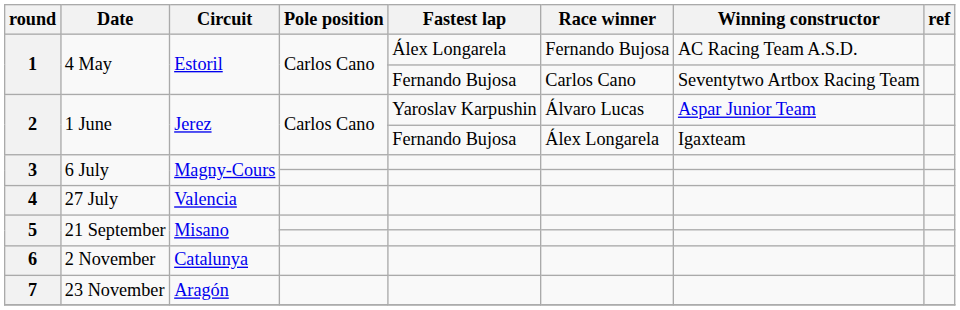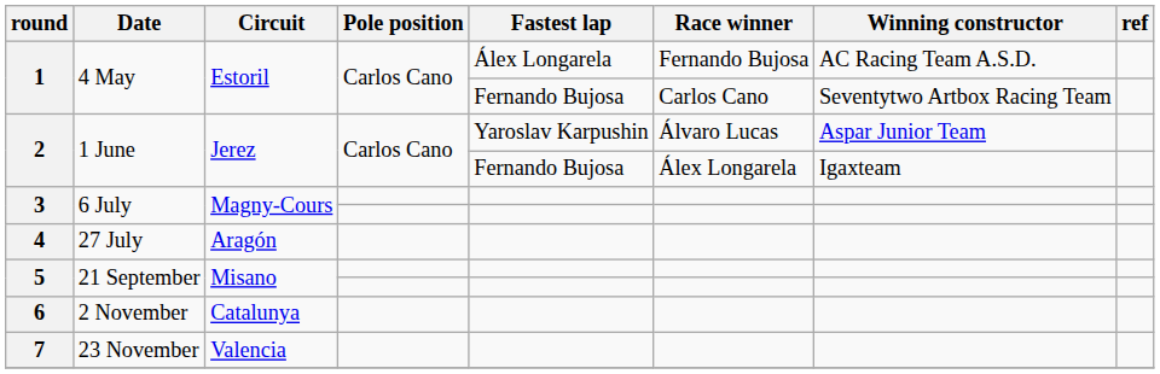 <table class="wikitable" style="font-size:85%;">
 <tr>
 <th>round</th>
 <th>Date</th>
 <th>Circuit</th>
 <th>Pole position</th>
 <th>Fastest lap</th>
 <th>Race winner</th>
 <th>Winning constructor</th>
 <th>ref</th>
 </tr>
 <tr>
 <th rowspan="2">1</th>
 <td rowspan="2">4 May</td>
 <td rowspan="2"> <a href='#'>Estoril</a></td>
 <td rowspan="2"> Carlos Cano</td>
 <td> Álex Longarela</td>
 <td> Fernando Bujosa</td>
 <td> AC Racing Team A.S.D.</td>
 <td></td>
 </tr>
 <tr>
 <td> Fernando Bujosa</td>
 <td> Carlos Cano</td>
 <td> Seventytwo Artbox Racing Team</td>
 <td></td>
 </tr>
 <tr>
 <th rowspan="2">2</th>
 <td rowspan="2">1 June</td>
 <td rowspan="2"> <a href='#'>Jerez</a></td>
 <td rowspan="2"> Carlos Cano</td>
 <td> Yaroslav Karpushin</td>
 <td> Álvaro Lucas</td>
 <td> <a href='#'>Aspar Junior Team</a></td>
 <td></td>
 </tr>
 <tr>
 <td> Fernando Bujosa</td>
 <td> Álex Longarela</td>
 <td> Igaxteam</td>
 <td></td>
 </tr>
 <tr>
 <th rowspan="2">3</th>
 <td rowspan="2">6 July</td>
 <td rowspan="2"> <a href='#'>Magny-Cours</a></td>
 <td></td>
 <td></td>
 <td></td>
 <td></td>
 <td></td>
 </tr>
 <tr>
 <td></td>
 <td></td>
 <td></td>
 <td></td>
 <td></td>
 </tr>
 <tr>
 <th>4</th>
 <td>27 July</td>
-<td> <a href='#'>Valencia</a></td>
+<td> <a href='#'>Aragón</a></td>
 <td></td>
 <td></td>
 <td></td>
 <td></td>
 <td></td>
 </tr>
 <tr>
 <th rowspan="2">5</th>
 <td rowspan="2">21 September</td>
 <td rowspan="2"> <a href='#'>Misano</a></td>
 <td></td>
 <td></td>
 <td></td>
 <td></td>
 <td></td>
 </tr>
 <tr>
 <td></td>
 <td></td>
 <td></td>
 <td></td>
 <td></td>
 </tr>
 <tr>
 <th>6</th>
 <td>2 November</td>
 <td> <a href='#'>Catalunya</a></td>
 <td></td>
 <td></td>
 <td></td>
 <td></td>
 <td></td>
 </tr>
 <tr>
 <th>7</th>
 <td>23 November</td>
-<td> <a href='#'>Aragón</a></td>
+<td> <a href='#'>Valencia</a></td>
 <td></td>
 <td></td>
 <td></td>
 <td></td>
 <td></td>
 </tr>
 <tr>
 </tr>
 </table>
